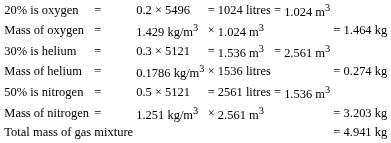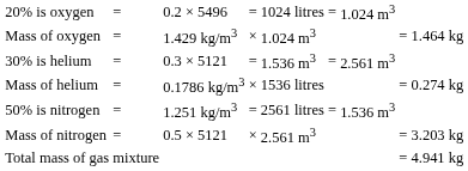 <table>
 <tr>
 <td>20% is oxygen</td>
 <td>=</td>
 <td>0.2 × 5496</td>
 <td>=</td>
 <td>1024 litres</td>
 <td>=</td>
 <td>1.024 m<sup>3</sup></td>
 </tr>
 <tr>
 <td>Mass of oxygen</td>
 <td>=</td>
 <td>1.429 kg/m<sup>3</sup></td>
 <td>×</td>
 <td>1.024 m<sup>3</sup></td>
 <td></td>
 <td></td>
 <td>=</td>
 <td>1.464 kg</td>
 </tr>
 <tr>
 <td>30% is helium</td>
 <td>=</td>
 <td>0.3 × 5121</td>
 <td>=</td>
 <td>1.536 m<sup>3</sup></td>
 <td>=</td>
 <td>2.561 m<sup>3</sup></td>
 </tr>
 <tr>
 <td>Mass of helium</td>
 <td>=</td>
 <td>0.1786 kg/m<sup>3</sup></td>
 <td>×</td>
 <td>1536 litres</td>
 <td></td>
 <td></td>
 <td>=</td>
 <td>0.274 kg</td>
 </tr>
 <tr>
 <td>50% is nitrogen</td>
 <td>=</td>
-<td>0.5 × 5121</td>
+<td>1.251 kg/m<sup>3</sup></td>
 <td>=</td>
 <td>2561 litres</td>
 <td>=</td>
 <td>1.536 m<sup>3</sup></td>
 </tr>
 <tr>
 <td>Mass of nitrogen</td>
 <td>=</td>
-<td>1.251 kg/m<sup>3</sup></td>
+<td>0.5 × 5121</td>
 <td>×</td>
 <td>2.561 m<sup>3</sup></td>
 <td></td>
 <td></td>
 <td>=</td>
 <td>3.203 kg</td>
 </tr>
 <tr>
 <td>Total mass of gas</td>
 <td>mixture</td>
 <td></td>
 <td></td>
 <td></td>
 <td></td>
 <td></td>
 <td>=</td>
 <td>4.941 kg</td>
 </tr>
 </table>
